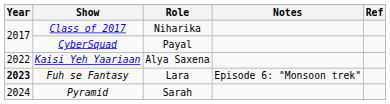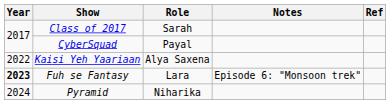 <table class="wikitable sortable" style="text-align:center;">
 <tr>
 <th>Year</th>
 <th>Show</th>
 <th>Role</th>
 <th>Notes</th>
 <th>Ref</th>
 </tr>
 <tr>
 <td rowspan=2>2017</td>
 <td><em><a href='#'>Class of 2017</a></em></td>
-<td>Niharika</td>
+<td>Sarah</td>
 <td></td>
 <td></td>
 </tr>
 <tr>
 <td><em><a href='#'>CyberSquad</a></em></td>
 <td>Payal</td>
 <td></td>
 <td></td>
 </tr>
 <tr>
 <td>2022</td>
 <td><em><a href='#'>Kaisi Yeh Yaariaan</a></em></td>
 <td>Alya Saxena</td>
 <td></td>
 <td></td>
 </tr>
 <tr>
 <td><strong>2023</strong></td>
 <td><em>Fuh se Fantasy</em></td>
 <td>Lara</td>
 <td>Episode 6: "Monsoon trek"</td>
 <td></td>
 </tr>
 <tr>
 <td>2024</td>
 <td><em>Pyramid</em></td>
-<td>Sarah</td>
+<td>Niharika</td>
 <td></td>
 <td></td>
 </tr>
 </table>
